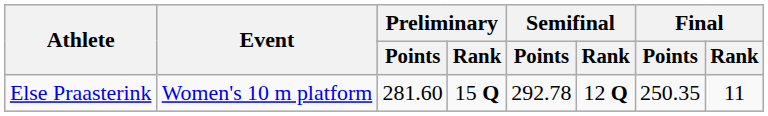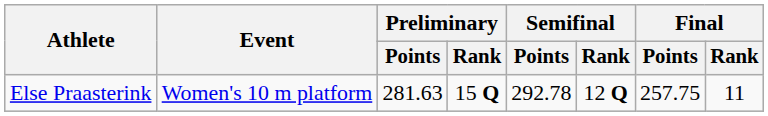 <table class=wikitable style=font-size:90%;text-align:center>
 <tr>
 <th rowspan=2>Athlete</th>
 <th rowspan=2>Event</th>
 <th colspan=2>Preliminary</th>
 <th colspan=2>Semifinal</th>
 <th colspan=2>Final</th>
 </tr>
 <tr style=font-size:95%>
 <th>Points</th>
 <th>Rank</th>
 <th>Points</th>
 <th>Rank</th>
 <th>Points</th>
 <th>Rank</th>
 </tr>
 <tr align=center>
 <td align=left><a href='#'>Else Praasterink</a></td>
 <td align=left><a href='#'>Women's 10 m platform</a></td>
-<td>281.60</td>
+<td>281.63</td>
 <td>15 <strong>Q</strong></td>
 <td>292.78</td>
 <td>12 <strong>Q</strong></td>
-<td>250.35</td>
+<td>257.75</td>
 <td>11</td>
 </tr>
 </table>
